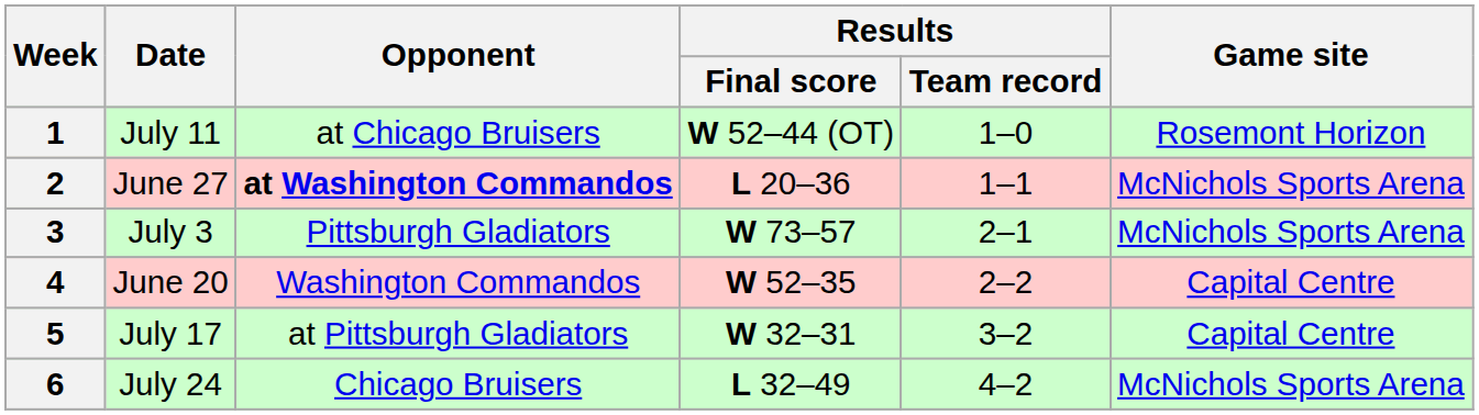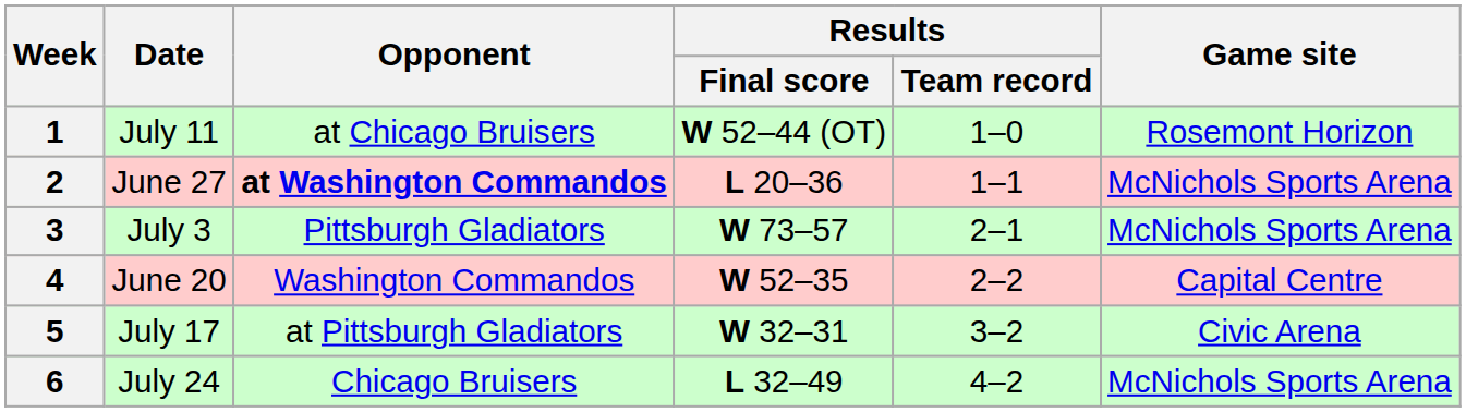 <table class="wikitable" align="center" style="font-size: 92%">
 <tr>
 <th rowspan="2">Week</th>
 <th rowspan="2">Date</th>
 <th rowspan="2">Opponent</th>
 <th colspan="2">Results</th>
 <th rowspan="2">Game site</th>
 </tr>
 <tr>
 <th>Final score</th>
 <th>Team record</th>
 </tr>
 <tr style="background:#cfc">
 <th>1</th>
 <td style="text-align:center;">July 11</td>
 <td style="text-align:center;">at <a href='#'>Chicago Bruisers</a></td>
 <td style="text-align:center;"><strong>W</strong> 52–44 (OT)</td>
 <td style="text-align:center;">1–0</td>
 <td style="text-align:center;"><a href='#'>Rosemont Horizon</a></td>
 </tr>
 <tr style="background:#fcc">
 <th>2</th>
 <td style="text-align:center;">June 27</td>
 <td style="text-align:center;"><strong>at <a href='#'>Washington Commandos</a></strong></td>
 <td style="text-align:center;"><strong>L</strong> 20–36</td>
 <td style="text-align:center;">1–1</td>
 <td style="text-align:center;"><a href='#'>McNichols Sports Arena</a></td>
 </tr>
 <tr style="background:#cfc">
 <th>3</th>
 <td style="text-align:center;">July 3</td>
 <td style="text-align:center;"><a href='#'>Pittsburgh Gladiators</a></td>
 <td style="text-align:center;"><strong>W</strong> 73–57</td>
 <td style="text-align:center;">2–1</td>
 <td style="text-align:center;"><a href='#'>McNichols Sports Arena</a></td>
 </tr>
 <tr style="background:#fcc">
 <th>4</th>
 <td style="text-align:center;">June 20</td>
 <td style="text-align:center;"><a href='#'>Washington Commandos</a></td>
 <td style="text-align:center;"><strong>W</strong> 52–35</td>
 <td style="text-align:center;">2–2</td>
 <td style="text-align:center;"><a href='#'>Capital Centre</a></td>
 </tr>
 <tr style="background:#cfc">
 <th>5</th>
 <td style="text-align:center;">July 17</td>
 <td style="text-align:center;">at <a href='#'>Pittsburgh Gladiators</a></td>
 <td style="text-align:center;"><strong>W</strong> 32–31</td>
 <td style="text-align:center;">3–2</td>
-<td style="text-align:center;"><a href='#'>Capital Centre</a></td>
+<td style="text-align:center;"><a href='#'>Civic Arena</a></td>
 </tr>
 <tr style="background:#cfc">
 <th>6</th>
 <td style="text-align:center;">July 24</td>
 <td style="text-align:center;"><a href='#'>Chicago Bruisers</a></td>
 <td style="text-align:center;"><strong>L</strong> 32–49</td>
 <td style="text-align:center;">4–2</td>
 <td style="text-align:center;"><a href='#'>McNichols Sports Arena</a></td>
 </tr>
 </table>
